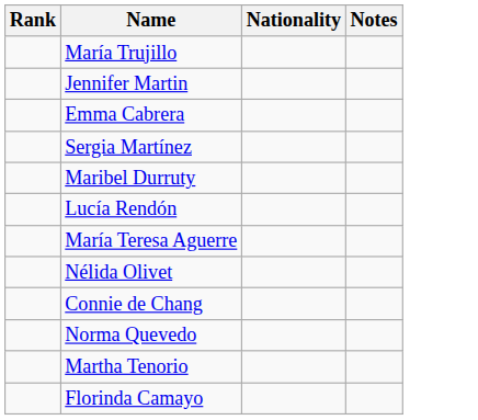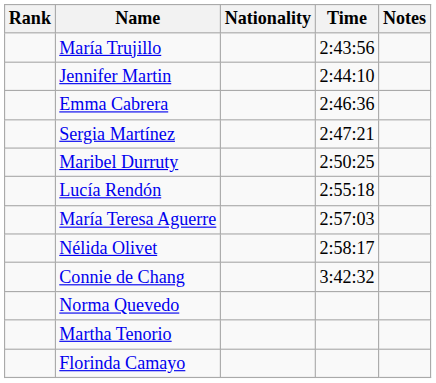 <table class="wikitable sortable" style="text-align:center">
 <tr>
 <th>Rank</th>
 <th>Name</th>
 <th>Nationality</th>
+<th>Time</th>
 <th>Notes</th>
 </tr>
 <tr>
 <td></td>
 <td align=left><a href='#'>María Trujillo</a></td>
 <td align=left></td>
+<td>2:43:56</td>
 <td></td>
 </tr>
 <tr>
 <td></td>
 <td align=left><a href='#'>Jennifer Martin</a></td>
 <td align=left></td>
+<td>2:44:10</td>
 <td></td>
 </tr>
 <tr>
 <td></td>
 <td align=left><a href='#'>Emma Cabrera</a></td>
 <td align=left></td>
+<td>2:46:36</td>
 <td></td>
 </tr>
 <tr>
 <td></td>
 <td align=left><a href='#'>Sergia Martínez</a></td>
 <td align=left></td>
+<td>2:47:21</td>
 <td></td>
 </tr>
 <tr>
 <td></td>
 <td align=left><a href='#'>Maribel Durruty</a></td>
 <td align=left></td>
+<td>2:50:25</td>
 <td></td>
 </tr>
 <tr>
 <td></td>
 <td align=left><a href='#'>Lucía Rendón</a></td>
 <td align=left></td>
+<td>2:55:18</td>
 <td></td>
 </tr>
 <tr>
 <td></td>
 <td align=left><a href='#'>María Teresa Aguerre</a></td>
 <td align=left></td>
+<td>2:57:03</td>
 <td></td>
 </tr>
 <tr>
 <td></td>
 <td align=left><a href='#'>Nélida Olivet</a></td>
 <td align=left></td>
+<td>2:58:17</td>
 <td></td>
 </tr>
 <tr>
 <td></td>
 <td align=left><a href='#'>Connie de Chang</a></td>
 <td align=left></td>
+<td>3:42:32</td>
 <td></td>
 </tr>
 <tr>
 <td></td>
 <td align=left><a href='#'>Norma Quevedo</a></td>
 <td align=left></td>
 <td></td>
+<td></td>
 </tr>
 <tr>
 <td></td>
 <td align=left><a href='#'>Martha Tenorio</a></td>
 <td align=left></td>
+<td></td>
 <td></td>
 </tr>
 <tr>
 <td></td>
 <td align=left><a href='#'>Florinda Camayo</a></td>
 <td align=left></td>
 <td></td>
+<td></td>
 </tr>
 </table>
